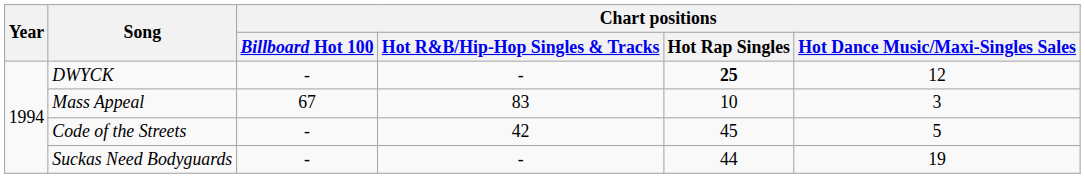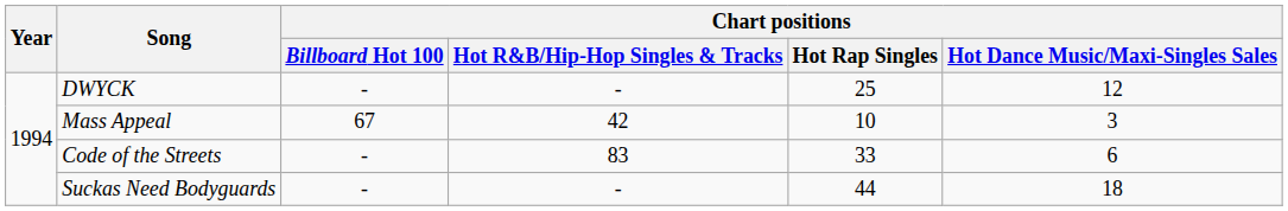 <table class="wikitable">
 <tr>
 <th rowspan="2">Year</th>
 <th rowspan="2">Song</th>
 <th colspan="4">Chart positions</th>
 </tr>
 <tr>
 <th><a href='#'><em>Billboard</em> Hot 100</a></th>
 <th><a href='#'>Hot R&B/Hip-Hop Singles & Tracks</a></th>
 <th>Hot Rap Singles</th>
 <th><a href='#'>Hot Dance Music/Maxi-Singles Sales</a></th>
 </tr>
 <tr>
 <td rowspan="4">1994</td>
 <td><em>DWYCK</em></td>
 <td style="text-align:center;">-</td>
 <td style="text-align:center;">-</td>
-<td style="text-align:center;"><strong>25</strong></td>
+<td style="text-align:center;">25</td>
 <td style="text-align:center;">12</td>
 </tr>
 <tr>
 <td><em>Mass Appeal</em></td>
 <td style="text-align:center;">67</td>
-<td style="text-align:center;">83</td>
+<td style="text-align:center;">42</td>
 <td style="text-align:center;">10</td>
 <td style="text-align:center;">3</td>
 </tr>
 <tr>
 <td><em>Code of the Streets</em></td>
 <td style="text-align:center;">-</td>
-<td style="text-align:center;">42</td>
-<td style="text-align:center;">45</td>
-<td style="text-align:center;">5</td>
+<td style="text-align:center;">83</td>
+<td style="text-align:center;">33</td>
+<td style="text-align:center;">6</td>
 </tr>
 <tr>
 <td><em>Suckas Need Bodyguards</em></td>
 <td style="text-align:center;">-</td>
 <td style="text-align:center;">-</td>
 <td style="text-align:center;">44</td>
-<td style="text-align:center;">19</td>
+<td style="text-align:center;">18</td>
 </tr>
 </table>
